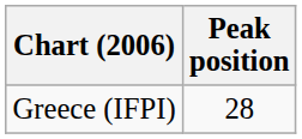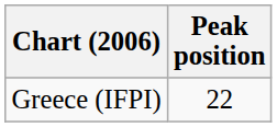 <table class="wikitable">
 <tr>
 <th>Chart (2006)</th>
 <th>Peak<br>position</th>
 </tr>
 <tr>
 <td>Greece (IFPI)</td>
-<td align="center">28</td>
+<td align="center">22</td>
 </tr>
 </table>
